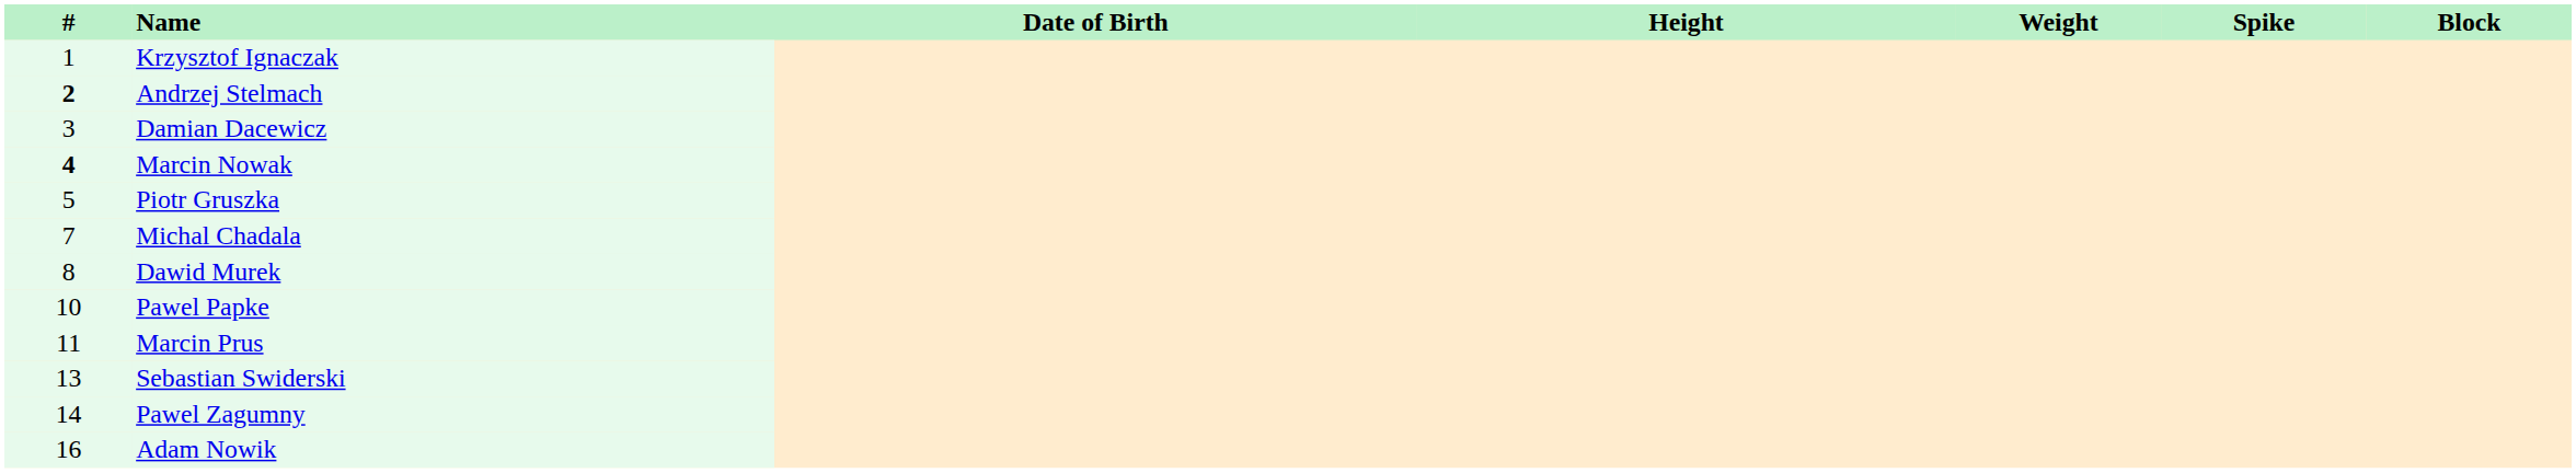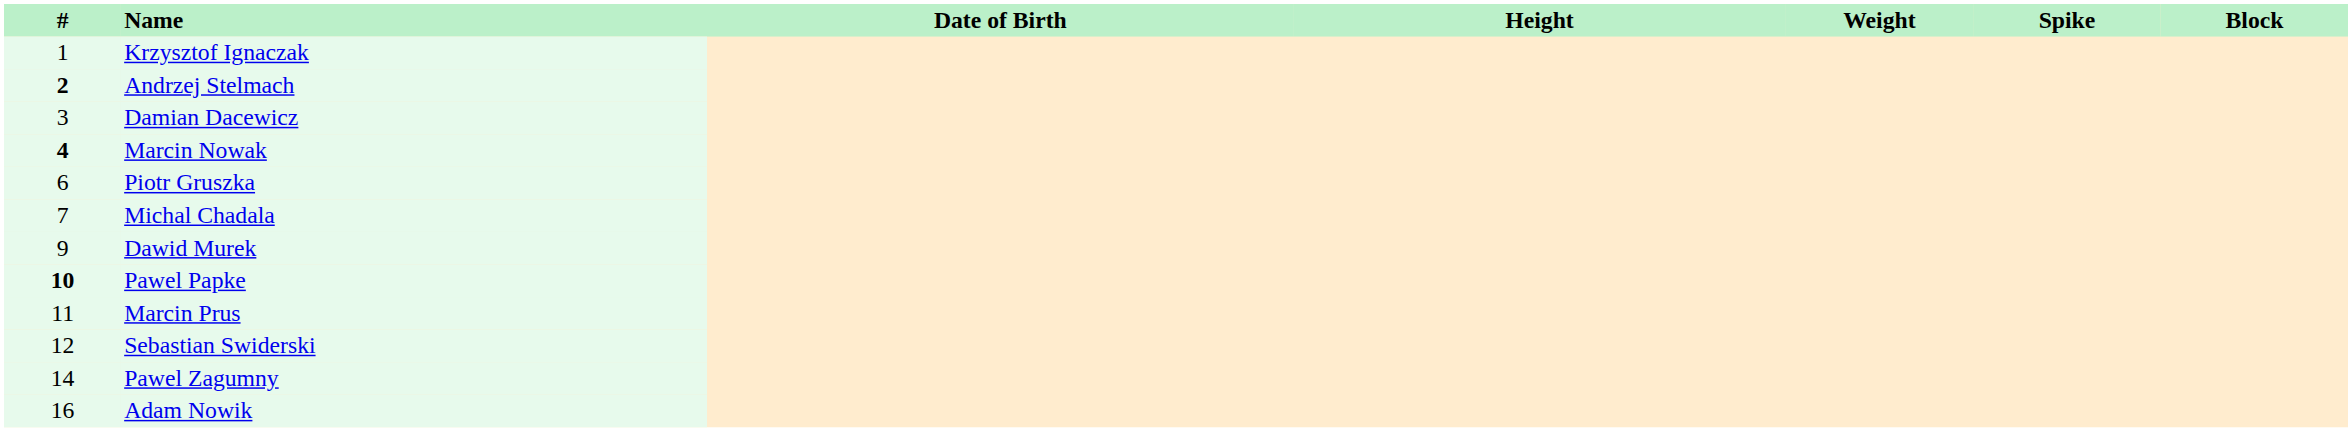 <table border=0 cellpadding=2 cellspacing=0  |- bgcolor=#FFECCE style=text-align:center; font-size:90%; width=100%>
 <tr bgcolor=#BBF0C9>
 <th width=5%>#</th>
 <th width=25% align=left>Name</th>
 <th width=25%>Date of Birth</th>
 <th width=21%>Height</th>
 <th width=8%>Weight</th>
 <th width=8%>Spike</th>
 <th width=8%>Block</th>
 </tr>
 <tr bgcolor=#E7FAEC>
 <td>1</td>
 <td align="left"><a href='#'>Krzysztof Ignaczak</a></td>
 </tr>
 <tr bgcolor=#E7FAEC>
 <td><strong>2</strong></td>
 <td align="left"><a href='#'>Andrzej Stelmach</a></td>
 </tr>
 <tr bgcolor=#E7FAEC>
 <td>3</td>
 <td align="left"><a href='#'>Damian Dacewicz</a></td>
 </tr>
 <tr bgcolor=#E7FAEC>
 <td><strong>4</strong></td>
 <td align="left"><a href='#'>Marcin Nowak</a></td>
 </tr>
 <tr bgcolor=#E7FAEC>
-<td>5</td>
+<td>6</td>
 <td align="left"><a href='#'>Piotr Gruszka</a></td>
 </tr>
 <tr bgcolor=#E7FAEC>
 <td>7</td>
 <td align="left"><a href='#'>Michal Chadala</a></td>
 </tr>
 <tr bgcolor=#E7FAEC>
-<td>8</td>
+<td>9</td>
 <td align="left"><a href='#'>Dawid Murek</a></td>
 </tr>
 <tr bgcolor=#E7FAEC>
-<td>10</td>
+<td><strong>10</strong></td>
 <td align="left"><a href='#'>Pawel Papke</a></td>
 </tr>
 <tr bgcolor=#E7FAEC>
 <td>11</td>
 <td align="left"><a href='#'>Marcin Prus</a></td>
 </tr>
 <tr bgcolor=#E7FAEC>
-<td>13</td>
+<td>12</td>
 <td align="left"><a href='#'>Sebastian Swiderski</a></td>
 </tr>
 <tr bgcolor=#E7FAEC>
 <td>14</td>
 <td align="left"><a href='#'>Pawel Zagumny</a></td>
 </tr>
 <tr bgcolor=#E7FAEC>
 <td>16</td>
 <td align="left"><a href='#'>Adam Nowik</a></td>
 </tr>
 </table>
